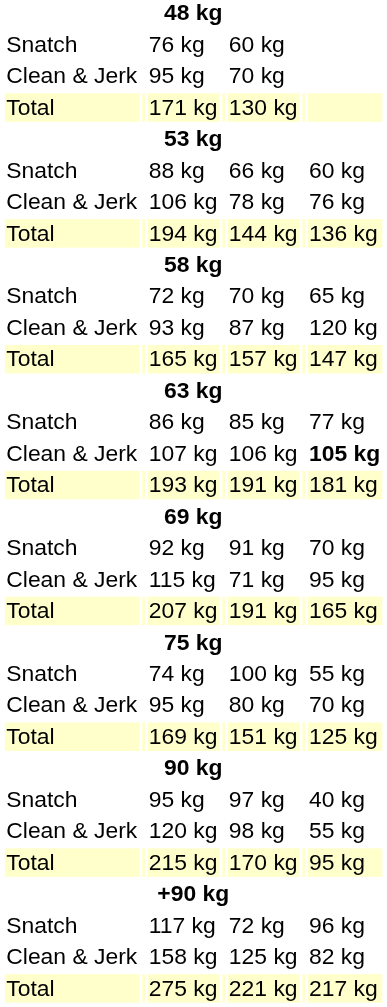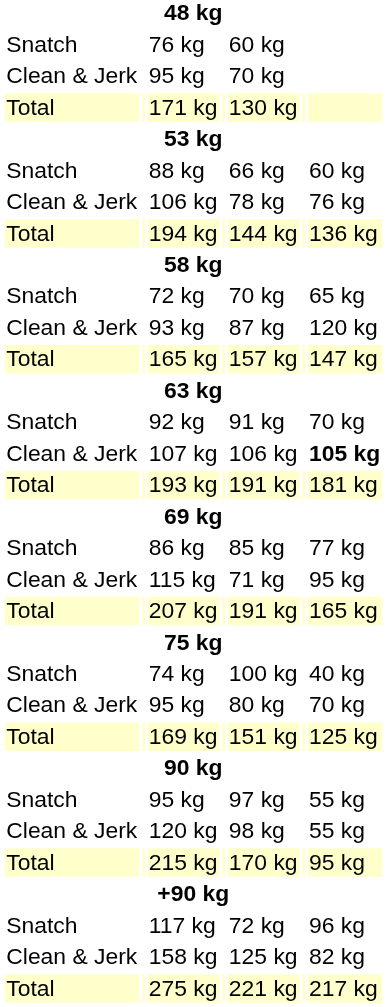 <table>
 <tr>
 <th colspan=7>48 kg</th>
 </tr>
 <tr>
 <td>Snatch</td>
 <td></td>
 <td>76 kg</td>
 <td></td>
 <td>60 kg</td>
 <td></td>
 <td></td>
 </tr>
 <tr>
 <td>Clean & Jerk</td>
 <td></td>
 <td>95 kg</td>
 <td></td>
 <td>70 kg</td>
 <td></td>
 <td></td>
 </tr>
 <tr bgcolor=ffffcc>
 <td>Total</td>
 <td></td>
 <td>171 kg</td>
 <td></td>
 <td>130 kg</td>
 <td></td>
 <td></td>
 </tr>
 <tr>
 <th colspan=7>53 kg</th>
 </tr>
 <tr>
 <td>Snatch</td>
 <td></td>
 <td>88 kg</td>
 <td></td>
 <td>66 kg</td>
 <td></td>
 <td>60 kg</td>
 </tr>
 <tr>
 <td>Clean & Jerk</td>
 <td></td>
 <td>106 kg</td>
 <td></td>
 <td>78 kg</td>
 <td></td>
 <td>76 kg</td>
 </tr>
 <tr bgcolor=ffffcc>
 <td>Total</td>
 <td></td>
 <td>194 kg</td>
 <td></td>
 <td>144 kg</td>
 <td></td>
 <td>136 kg</td>
 </tr>
 <tr>
 <th colspan=7>58 kg</th>
 </tr>
 <tr>
 <td>Snatch</td>
 <td></td>
 <td>72 kg</td>
 <td></td>
 <td>70 kg</td>
 <td></td>
 <td>65 kg</td>
 </tr>
 <tr>
 <td>Clean & Jerk</td>
 <td></td>
 <td>93 kg</td>
 <td></td>
 <td>87 kg</td>
 <td></td>
 <td>120 kg</td>
 </tr>
 <tr bgcolor=ffffcc>
 <td>Total</td>
 <td></td>
 <td>165 kg</td>
 <td></td>
 <td>157 kg</td>
 <td></td>
 <td>147 kg</td>
 </tr>
 <tr>
 <th colspan=7>63 kg</th>
 </tr>
 <tr>
 <td>Snatch</td>
 <td></td>
-<td>86 kg</td>
+<td>92 kg</td>
 <td></td>
-<td>85 kg</td>
+<td>91 kg</td>
 <td></td>
-<td>77 kg</td>
+<td>70 kg</td>
 </tr>
 <tr>
 <td>Clean & Jerk</td>
 <td></td>
 <td>107 kg</td>
 <td></td>
 <td>106 kg</td>
 <td></td>
 <td><strong>105 kg</strong></td>
 </tr>
 <tr bgcolor=ffffcc>
 <td>Total</td>
 <td></td>
 <td>193 kg</td>
 <td></td>
 <td>191 kg</td>
 <td></td>
 <td>181 kg</td>
 </tr>
 <tr>
 <th colspan=7>69 kg</th>
 </tr>
 <tr>
 <td>Snatch</td>
 <td></td>
-<td>92 kg</td>
+<td>86 kg</td>
 <td></td>
-<td>91 kg</td>
+<td>85 kg</td>
 <td></td>
-<td>70 kg</td>
+<td>77 kg</td>
 </tr>
 <tr>
 <td>Clean & Jerk</td>
 <td></td>
 <td>115 kg</td>
 <td></td>
 <td>71 kg</td>
 <td></td>
 <td>95 kg</td>
 </tr>
 <tr bgcolor=ffffcc>
 <td>Total</td>
 <td></td>
 <td>207 kg</td>
 <td></td>
 <td>191 kg</td>
 <td></td>
 <td>165 kg</td>
 </tr>
 <tr>
 <th colspan=7>75 kg</th>
 </tr>
 <tr>
 <td>Snatch</td>
 <td></td>
 <td>74 kg</td>
 <td></td>
 <td>100 kg</td>
 <td></td>
-<td>55 kg</td>
+<td>40 kg</td>
 </tr>
 <tr>
 <td>Clean & Jerk</td>
 <td></td>
 <td>95 kg</td>
 <td></td>
 <td>80 kg</td>
 <td></td>
 <td>70 kg</td>
 </tr>
 <tr bgcolor=ffffcc>
 <td>Total</td>
 <td></td>
 <td>169 kg</td>
 <td></td>
 <td>151 kg</td>
 <td></td>
 <td>125 kg</td>
 </tr>
 <tr>
 <th colspan=7>90 kg</th>
 </tr>
 <tr>
 <td>Snatch</td>
 <td></td>
 <td>95 kg</td>
 <td></td>
 <td>97 kg</td>
 <td></td>
-<td>40 kg</td>
+<td>55 kg</td>
 </tr>
 <tr>
 <td>Clean & Jerk</td>
 <td></td>
 <td>120 kg</td>
 <td></td>
 <td>98 kg</td>
 <td></td>
 <td>55 kg</td>
 </tr>
 <tr bgcolor=ffffcc>
 <td>Total</td>
 <td></td>
 <td>215 kg</td>
 <td></td>
 <td>170 kg</td>
 <td></td>
 <td>95 kg</td>
 </tr>
 <tr>
 <th colspan=7>+90 kg</th>
 </tr>
 <tr>
 <td>Snatch</td>
 <td></td>
 <td>117 kg</td>
 <td></td>
 <td>72 kg</td>
 <td></td>
 <td>96 kg</td>
 </tr>
 <tr>
 <td>Clean & Jerk</td>
 <td></td>
 <td>158 kg</td>
 <td></td>
 <td>125 kg</td>
 <td></td>
 <td>82 kg</td>
 </tr>
 <tr bgcolor=ffffcc>
 <td>Total</td>
 <td></td>
 <td>275 kg</td>
 <td></td>
 <td>221 kg</td>
 <td></td>
 <td>217 kg</td>
 </tr>
 </table>
